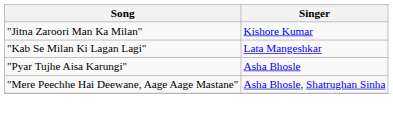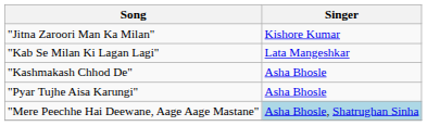 <table class="wikitable">
 <tr>
 <th>Song</th>
 <th>Singer</th>
 </tr>
 <tr>
 <td>"Jitna Zaroori Man Ka Milan"</td>
 <td><a href='#'>Kishore Kumar</a></td>
 </tr>
 <tr>
 <td>"Kab Se Milan Ki Lagan Lagi"</td>
 <td><a href='#'>Lata Mangeshkar</a></td>
 </tr>
 <tr>
+<td>"Kashmakash Chhod De"</td>
+<td><a href='#'>Asha Bhosle</a></td>
+</tr>
+<tr>
 <td>"Pyar Tujhe Aisa Karungi"</td>
 <td><a href='#'>Asha Bhosle</a></td>
 </tr>
 <tr>
 <td>"Mere Peechhe Hai Deewane, Aage Aage Mastane"</td>
-<td><a href='#'>Asha Bhosle</a>, <a href='#'>Shatrughan Sinha</a></td>
+<td style="background: lightblue;"><a href='#'>Asha Bhosle</a>, <a href='#'>Shatrughan Sinha</a></td>
 </tr>
 <tr>
 </tr>
 </table>
